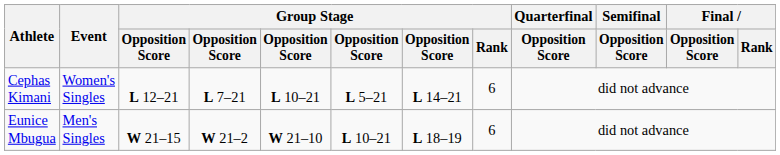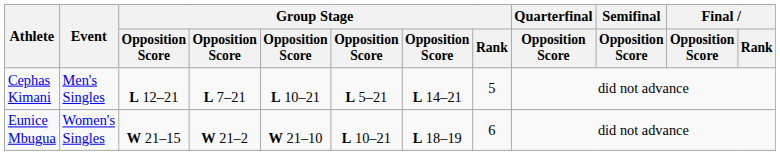 <table class="wikitable" style="font-size:88%">
 <tr>
 <th rowspan=2>Athlete</th>
 <th rowspan=2>Event</th>
 <th colspan=6>Group Stage</th>
 <th>Quarterfinal</th>
 <th>Semifinal</th>
 <th colspan=2>Final / </th>
 </tr>
 <tr style="font-size:95%">
 <th>Opposition<br>Score</th>
 <th>Opposition<br>Score</th>
 <th>Opposition<br>Score</th>
 <th>Opposition<br>Score</th>
 <th>Opposition<br>Score</th>
 <th>Rank</th>
 <th>Opposition<br>Score</th>
 <th>Opposition<br>Score</th>
 <th>Opposition<br>Score</th>
 <th>Rank</th>
 </tr>
 <tr align=center>
 <td align=left><a href='#'>Cephas Kimani</a></td>
-<td align=left><a href='#'>Women's Singles</a></td>
+<td align=left><a href='#'>Men's Singles</a></td>
 <td><br> <strong>L</strong> 12–21</td>
 <td><br><strong>L</strong> 7–21</td>
 <td><br> <strong>L</strong> 10–21</td>
 <td><br> <strong>L</strong> 5–21</td>
 <td><br> <strong>L</strong> 14–21</td>
-<td>6</td>
+<td>5</td>
 <td Colspan=4>did not advance</td>
 </tr>
 <tr align=center>
 <td align=left><a href='#'>Eunice Mbugua</a></td>
-<td align=left><a href='#'>Men's Singles</a></td>
+<td align=left><a href='#'>Women's Singles</a></td>
 <td><br><strong>W</strong> 21–15</td>
 <td><br> <strong>W</strong> 21–2</td>
 <td><br><strong>W</strong> 21–10</td>
 <td><br><strong>L</strong> 10–21</td>
 <td><br><strong>L</strong> 18–19</td>
 <td>6</td>
 <td Colspan=4>did not advance</td>
 </tr>
 </table>
